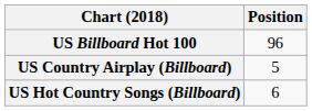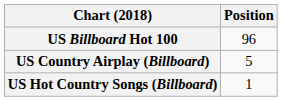 <table class="wikitable sortable plainrowheaders" style="text-align:center">
 <tr>
 <th scope="col">Chart (2018)</th>
 <th scope="col">Position</th>
 </tr>
 <tr>
 <th scope="row">US <em>Billboard</em> Hot 100</th>
 <td>96</td>
 </tr>
 <tr>
 <th scope="row">US Country Airplay (<em>Billboard</em>)</th>
 <td>5</td>
 </tr>
 <tr>
 <th scope="row">US Hot Country Songs (<em>Billboard</em>)</th>
-<td>6</td>
+<td>1</td>
 </tr>
 </table>
